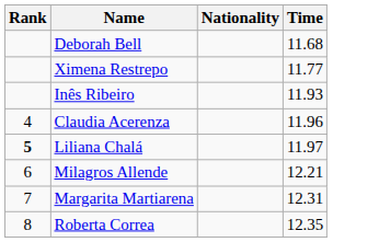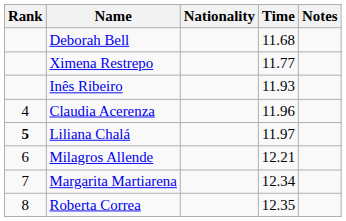 <table class="wikitable sortable" style="text-align:center">
 <tr>
 <th>Rank</th>
 <th>Name</th>
 <th>Nationality</th>
 <th>Time</th>
+<th>Notes</th>
 </tr>
 <tr>
 <td></td>
 <td align=left><a href='#'>Deborah Bell</a></td>
 <td align=left></td>
 <td>11.68</td>
+<td></td>
 </tr>
 <tr>
 <td></td>
 <td align=left><a href='#'>Ximena Restrepo</a></td>
 <td align=left></td>
 <td>11.77</td>
+<td></td>
 </tr>
 <tr>
 <td></td>
 <td align=left><a href='#'>Inês Ribeiro</a></td>
 <td align=left></td>
 <td>11.93</td>
+<td></td>
 </tr>
 <tr>
 <td>4</td>
 <td align=left><a href='#'>Claudia Acerenza</a></td>
 <td align=left></td>
 <td>11.96</td>
+<td></td>
 </tr>
 <tr>
 <td><strong>5</strong></td>
 <td align=left><a href='#'>Liliana Chalá</a></td>
 <td align=left></td>
 <td>11.97</td>
+<td></td>
 </tr>
 <tr>
 <td>6</td>
 <td align=left><a href='#'>Milagros Allende</a></td>
 <td align=left></td>
 <td>12.21</td>
+<td></td>
 </tr>
 <tr>
 <td>7</td>
 <td align=left><a href='#'>Margarita Martiarena</a></td>
 <td align=left></td>
-<td>12.31</td>
+<td>12.34</td>
+<td></td>
 </tr>
 <tr>
 <td>8</td>
 <td align=left><a href='#'>Roberta Correa</a></td>
 <td align=left></td>
 <td>12.35</td>
+<td></td>
 </tr>
 </table>
